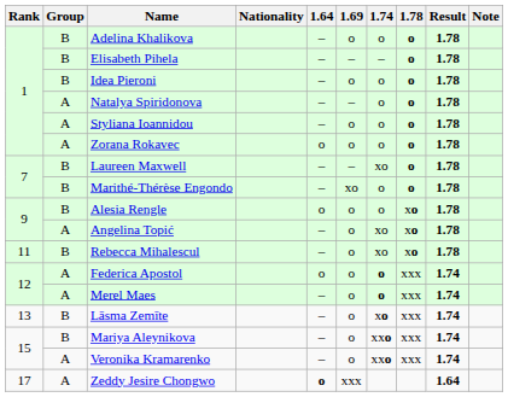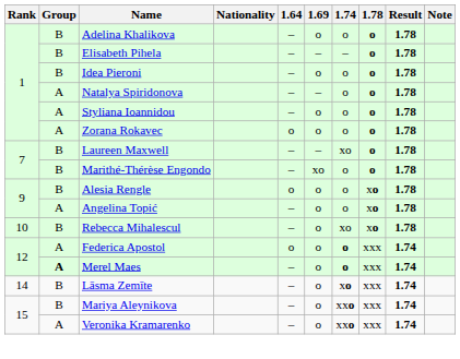 <table class="wikitable sortable" style="text-align:center">
 <tr>
 <th>Rank</th>
 <th>Group</th>
 <th>Name</th>
 <th>Nationality</th>
 <th>1.64</th>
 <th>1.69</th>
 <th>1.74</th>
 <th>1.78</th>
 <th>Result</th>
 <th>Note</th>
 </tr>
 <tr bgcolor=ddffdd>
 <td rowspan=6>1</td>
 <td>B</td>
 <td align=left><a href='#'>Adelina Khalikova</a></td>
 <td align=left></td>
 <td>–</td>
 <td>o</td>
 <td>o</td>
 <td><strong>o</strong></td>
 <td><strong>1.78</strong></td>
 <td></td>
 </tr>
 <tr bgcolor=ddffdd>
 <td>B</td>
 <td align=left><a href='#'>Elisabeth Pihela</a></td>
 <td align=left></td>
 <td>–</td>
 <td>–</td>
 <td>–</td>
 <td><strong>o</strong></td>
 <td><strong>1.78</strong></td>
 <td></td>
 </tr>
 <tr bgcolor=ddffdd>
 <td>B</td>
 <td align=left><a href='#'>Idea Pieroni</a></td>
 <td align=left></td>
 <td>–</td>
 <td>o</td>
 <td>o</td>
 <td><strong>o</strong></td>
 <td><strong>1.78</strong></td>
 <td></td>
 </tr>
 <tr bgcolor=ddffdd>
 <td>A</td>
 <td align=left><a href='#'>Natalya Spiridonova</a></td>
 <td align=left></td>
 <td>–</td>
 <td>–</td>
 <td>o</td>
 <td><strong>o</strong></td>
 <td><strong>1.78</strong></td>
 <td></td>
 </tr>
 <tr bgcolor=ddffdd>
 <td>A</td>
 <td align=left><a href='#'>Styliana Ioannidou</a></td>
 <td align=left></td>
 <td>–</td>
 <td>o</td>
 <td>o</td>
 <td><strong>o</strong></td>
 <td><strong>1.78</strong></td>
 <td></td>
 </tr>
 <tr bgcolor=ddffdd>
 <td>A</td>
 <td align=left><a href='#'>Zorana Rokavec</a></td>
 <td align=left></td>
 <td>o</td>
 <td>o</td>
 <td>o</td>
 <td><strong>o</strong></td>
 <td><strong>1.78</strong></td>
 <td></td>
 </tr>
 <tr bgcolor=ddffdd>
 <td rowspan=2>7</td>
 <td>B</td>
 <td align=left><a href='#'>Laureen Maxwell</a></td>
 <td align=left></td>
 <td>–</td>
 <td>–</td>
 <td>xo</td>
 <td><strong>o</strong></td>
 <td><strong>1.78</strong></td>
 <td></td>
 </tr>
 <tr bgcolor=ddffdd>
 <td>B</td>
 <td align=left><a href='#'>Marithé-Thérèse Engondo</a></td>
 <td align=left></td>
 <td>–</td>
 <td>xo</td>
 <td>o</td>
 <td><strong>o</strong></td>
 <td><strong>1.78</strong></td>
 <td></td>
 </tr>
 <tr bgcolor=ddffdd>
 <td rowspan=2>9</td>
 <td>B</td>
 <td align=left><a href='#'>Alesia Rengle</a></td>
 <td align=left></td>
 <td>o</td>
 <td>o</td>
 <td>o</td>
 <td>x<strong>o</strong></td>
 <td><strong>1.78</strong></td>
 <td></td>
 </tr>
 <tr bgcolor=ddffdd>
 <td>A</td>
 <td align=left><a href='#'>Angelina Topić</a></td>
 <td align=left></td>
 <td>–</td>
 <td>o</td>
-<td>xo</td>
+<td>o</td>
 <td>x<strong>o</strong></td>
 <td><strong>1.78</strong></td>
 <td></td>
 </tr>
 <tr bgcolor=ddffdd>
-<td>11</td>
+<td>10</td>
 <td>B</td>
 <td align=left><a href='#'>Rebecca Mihalescul</a></td>
 <td align=left></td>
 <td>–</td>
 <td>o</td>
 <td>xo</td>
 <td>x<strong>o</strong></td>
 <td><strong>1.78</strong></td>
 <td></td>
 </tr>
 <tr bgcolor=ddffdd>
 <td rowspan=2>12</td>
 <td>A</td>
 <td align=left><a href='#'>Federica Apostol</a></td>
 <td align=left></td>
 <td>o</td>
 <td>o</td>
 <td><strong>o</strong></td>
 <td>xxx</td>
 <td><strong>1.74</strong></td>
 <td></td>
 </tr>
 <tr bgcolor=ddffdd>
-<td>A</td>
+<td><strong>A</strong></td>
 <td align=left><a href='#'>Merel Maes</a></td>
 <td align=left></td>
 <td>–</td>
 <td>o</td>
 <td><strong>o</strong></td>
 <td>xxx</td>
 <td><strong>1.74</strong></td>
 <td></td>
 </tr>
 <tr>
-<td>13</td>
+<td>14</td>
 <td>B</td>
 <td align=left><a href='#'>Lāsma Zemīte</a></td>
 <td align=left></td>
 <td>–</td>
 <td>o</td>
 <td>x<strong>o</strong></td>
 <td>xxx</td>
 <td><strong>1.74</strong></td>
 <td></td>
 </tr>
 <tr>
 <td rowspan=2>15</td>
 <td>B</td>
 <td align=left><a href='#'>Mariya Aleynikova</a></td>
 <td align=left></td>
 <td>–</td>
 <td>o</td>
 <td>xx<strong>o</strong></td>
 <td>xxx</td>
 <td><strong>1.74</strong></td>
 <td></td>
 </tr>
 <tr>
 <td>A</td>
 <td align=left><a href='#'>Veronika Kramarenko</a></td>
 <td align=left></td>
 <td>–</td>
 <td>o</td>
 <td>xx<strong>o</strong></td>
 <td>xxx</td>
 <td><strong>1.74</strong></td>
 <td></td>
 </tr>
-<tr>
-<td>17</td>
-<td>A</td>
-<td align=left><a href='#'>Zeddy Jesire Chongwo</a></td>
-<td align=left></td>
-<td><strong>o</strong></td>
-<td>xxx</td>
-<td></td>
-<td></td>
-<td><strong>1.64</strong></td>
-<td></td>
-</tr>
 </table>
